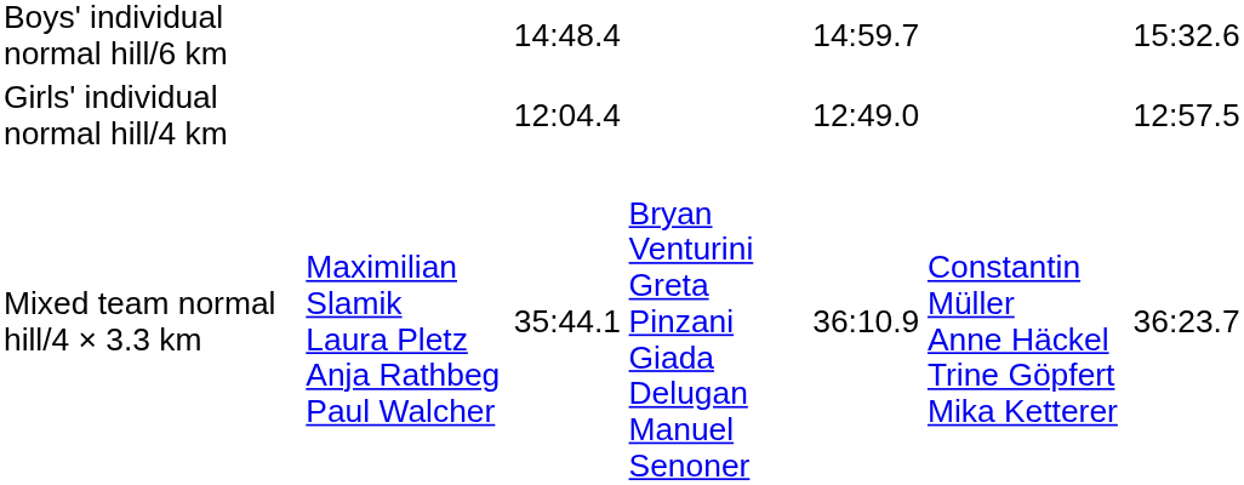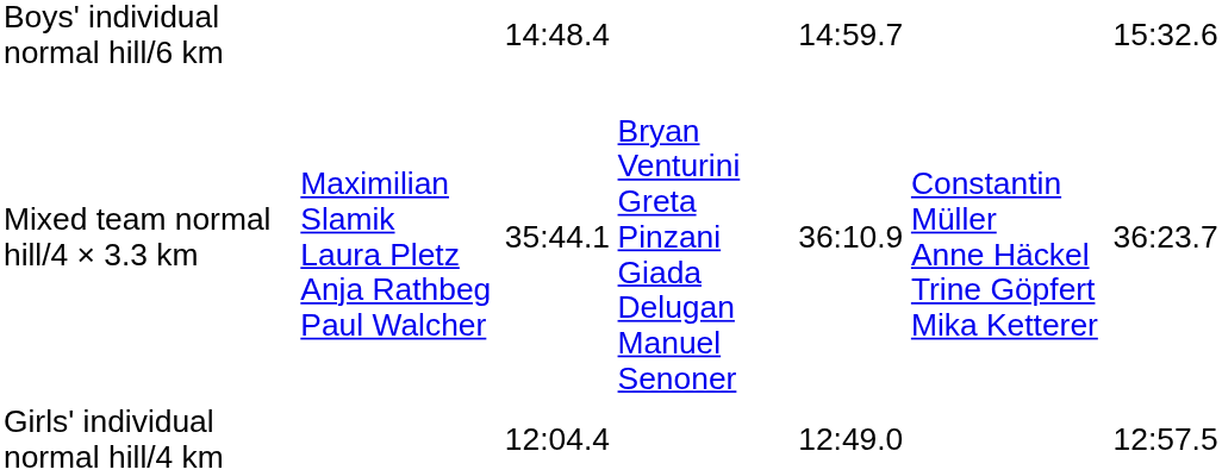 <table>
 <tr>
 <td>Boys' individual normal hill/6 km</td>
 <td></td>
 <td>14:48.4</td>
 <td></td>
 <td>14:59.7</td>
 <td></td>
 <td>15:32.6</td>
 </tr>
 <tr>
+<td>Mixed team normal hill/4 × 3.3 km</td>
+<td><br><a href='#'>Maximilian Slamik</a><br><a href='#'>Laura Pletz</a><br><a href='#'>Anja Rathbeg</a><br><a href='#'>Paul Walcher</a></td>
+<td>35:44.1</td>
+<td><br><a href='#'>Bryan Venturini</a><br><a href='#'>Greta Pinzani</a><br><a href='#'>Giada Delugan</a><br><a href='#'>Manuel Senoner</a></td>
+<td>36:10.9</td>
+<td><br><a href='#'>Constantin Müller</a><br><a href='#'>Anne Häckel</a><br><a href='#'>Trine Göpfert</a><br><a href='#'>Mika Ketterer</a></td>
+<td>36:23.7</td>
+</tr>
+<tr>
 <td>Girls' individual normal hill/4 km</td>
 <td></td>
 <td>12:04.4</td>
 <td></td>
 <td>12:49.0</td>
 <td></td>
 <td>12:57.5</td>
 </tr>
-<tr>
-<td>Mixed team normal hill/4 × 3.3 km</td>
-<td><br><a href='#'>Maximilian Slamik</a><br><a href='#'>Laura Pletz</a><br><a href='#'>Anja Rathbeg</a><br><a href='#'>Paul Walcher</a></td>
-<td>35:44.1</td>
-<td><br><a href='#'>Bryan Venturini</a><br><a href='#'>Greta Pinzani</a><br><a href='#'>Giada Delugan</a><br><a href='#'>Manuel Senoner</a></td>
-<td>36:10.9</td>
-<td><br><a href='#'>Constantin Müller</a><br><a href='#'>Anne Häckel</a><br><a href='#'>Trine Göpfert</a><br><a href='#'>Mika Ketterer</a></td>
-<td>36:23.7</td>
-</tr>
 </table>
